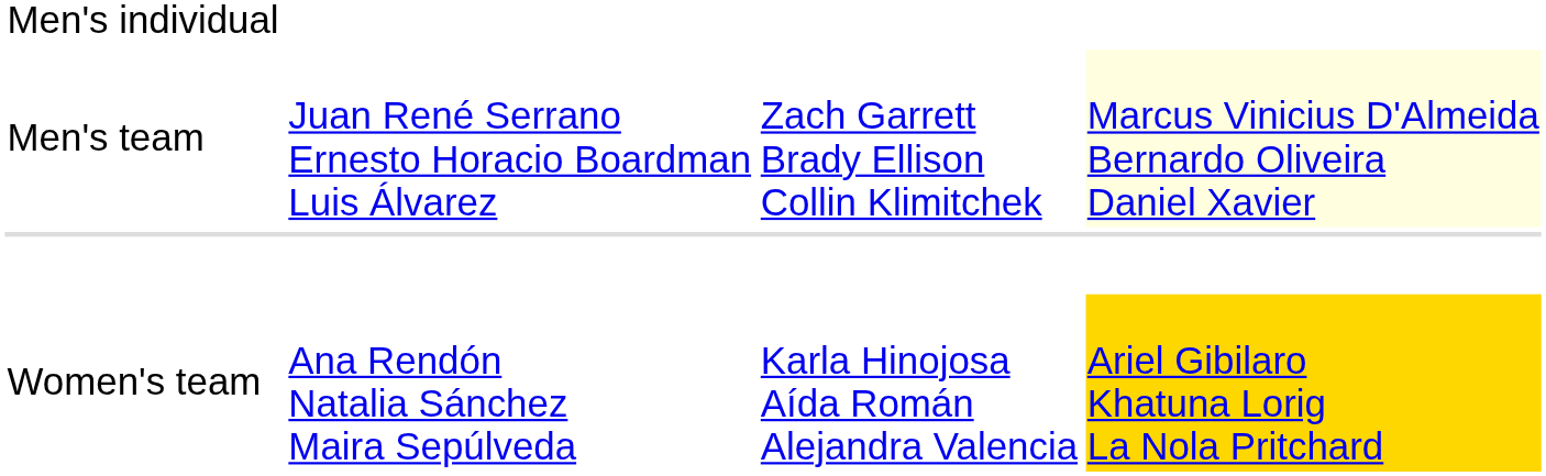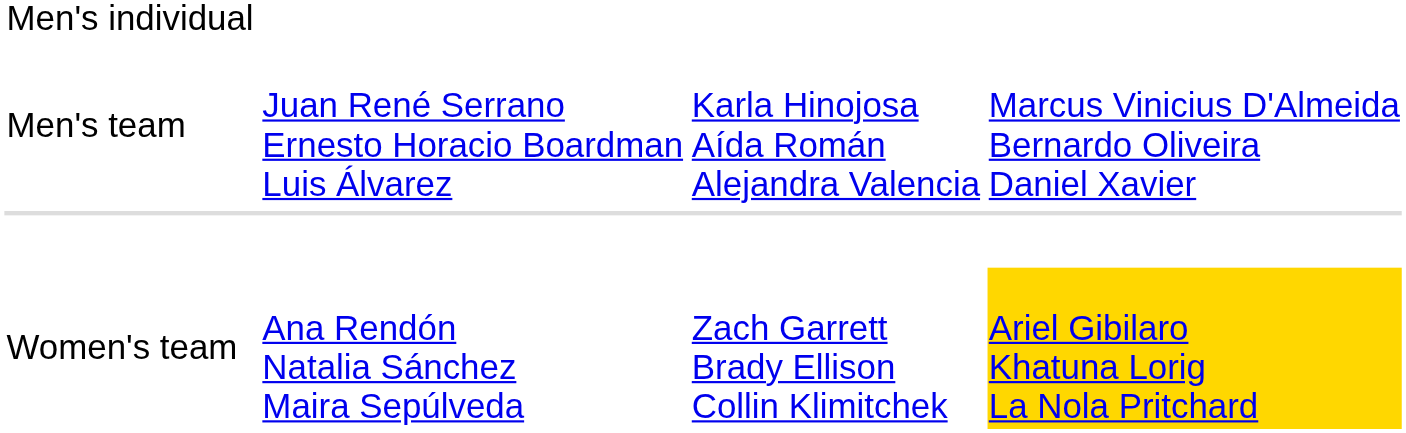 <table>
 <tr>
 <td>Men's individual<br></td>
 <td></td>
 <td></td>
 <td></td>
 </tr>
 <tr>
 <td>Men's team<br></td>
 <td><br><a href='#'>Juan René Serrano</a>  <br><a href='#'>Ernesto Horacio Boardman</a><br><a href='#'>Luis Álvarez</a></td>
-<td><br><a href='#'>Zach Garrett</a> <br><a href='#'>Brady Ellison</a><br><a href='#'>Collin Klimitchek</a></td>
-<td style="background: lightyellow;"><br><a href='#'>Marcus Vinicius D'Almeida</a><br><a href='#'>Bernardo Oliveira</a><br><a href='#'>Daniel Xavier</a></td>
+<td><br><a href='#'>Karla Hinojosa</a>  <br><a href='#'>Aída Román</a><br><a href='#'>Alejandra Valencia</a></td>
+<td><br><a href='#'>Marcus Vinicius D'Almeida</a><br><a href='#'>Bernardo Oliveira</a><br><a href='#'>Daniel Xavier</a></td>
 </tr>
 <tr bgcolor=#DDDDDD>
 <td colspan=7></td>
 </tr>
 <tr>
 <td><br></td>
 <td></td>
 <td></td>
 <td></td>
 </tr>
 <tr>
 <td>Women's team<br></td>
 <td><br><a href='#'>Ana Rendón</a><br><a href='#'>Natalia Sánchez</a><br><a href='#'>Maira Sepúlveda</a></td>
-<td><br><a href='#'>Karla Hinojosa</a>  <br><a href='#'>Aída Román</a><br><a href='#'>Alejandra Valencia</a></td>
+<td><br><a href='#'>Zach Garrett</a> <br><a href='#'>Brady Ellison</a><br><a href='#'>Collin Klimitchek</a></td>
 <td style="background: gold;"><br><a href='#'>Ariel Gibilaro</a> <br><a href='#'>Khatuna Lorig</a><br><a href='#'>La Nola Pritchard</a></td>
 </tr>
 </table>
